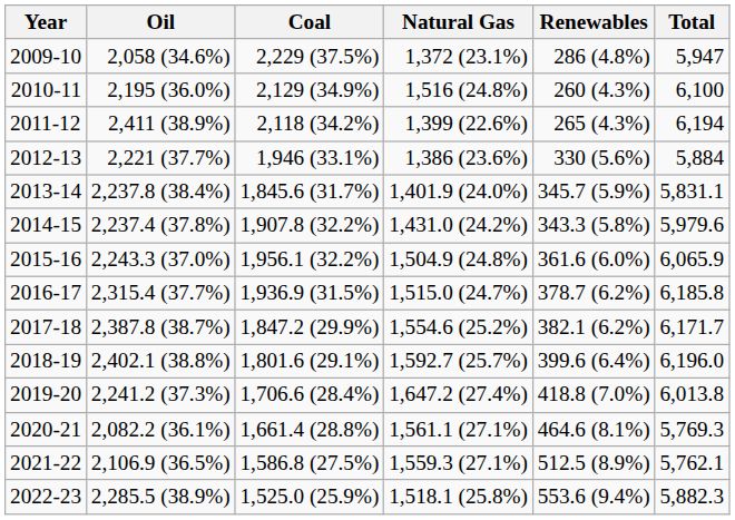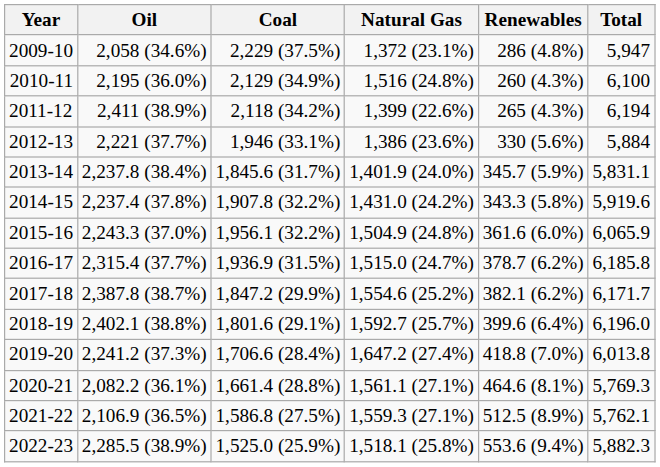 <table class="wikitable" style="text-align:right">
 <tr>
 <th>Year</th>
 <th>Oil</th>
 <th>Coal</th>
 <th>Natural Gas</th>
 <th>Renewables</th>
 <th>Total</th>
 </tr>
 <tr>
 <td>2009-10</td>
 <td>2,058 (34.6%)</td>
 <td>2,229 (37.5%)</td>
 <td>1,372 (23.1%)</td>
 <td>286 (4.8%)</td>
 <td>5,947</td>
 </tr>
 <tr>
 <td>2010-11</td>
 <td>2,195 (36.0%)</td>
 <td>2,129 (34.9%)</td>
 <td>1,516 (24.8%)</td>
 <td>260 (4.3%)</td>
 <td>6,100</td>
 </tr>
 <tr>
 <td align="left">2011-12</td>
 <td>2,411 (38.9%)</td>
 <td>2,118 (34.2%)</td>
 <td>1,399 (22.6%)</td>
 <td>265 (4.3%)</td>
 <td>6,194</td>
 </tr>
 <tr>
 <td align="left">2012-13</td>
 <td>2,221 (37.7%)</td>
 <td>1,946 (33.1%)</td>
 <td>1,386 (23.6%)</td>
 <td>330 (5.6%)</td>
 <td>5,884</td>
 </tr>
 <tr>
 <td align="left">2013-14</td>
 <td>2,237.8 (38.4%)</td>
 <td>1,845.6 (31.7%)</td>
 <td>1,401.9 (24.0%)</td>
 <td>345.7 (5.9%)</td>
 <td>5,831.1</td>
 </tr>
 <tr>
 <td align="left">2014-15</td>
 <td>2,237.4 (37.8%)</td>
 <td>1,907.8 (32.2%)</td>
 <td>1,431.0 (24.2%)</td>
 <td>343.3 (5.8%)</td>
-<td>5,979.6</td>
+<td>5,919.6</td>
 </tr>
 <tr>
 <td align="left">2015-16</td>
 <td>2,243.3 (37.0%)</td>
 <td>1,956.1 (32.2%)</td>
 <td>1,504.9 (24.8%)</td>
 <td>361.6 (6.0%)</td>
 <td>6,065.9</td>
 </tr>
 <tr>
 <td align="left">2016-17</td>
 <td>2,315.4 (37.7%)</td>
 <td>1,936.9 (31.5%)</td>
 <td>1,515.0 (24.7%)</td>
 <td>378.7 (6.2%)</td>
 <td>6,185.8</td>
 </tr>
 <tr>
 <td align="left">2017-18</td>
 <td>2,387.8 (38.7%)</td>
 <td>1,847.2 (29.9%)</td>
 <td>1,554.6 (25.2%)</td>
 <td>382.1 (6.2%)</td>
 <td>6,171.7</td>
 </tr>
 <tr>
 <td>2018-19</td>
 <td>2,402.1 (38.8%)</td>
 <td>1,801.6 (29.1%)</td>
 <td>1,592.7 (25.7%)</td>
 <td>399.6 (6.4%)</td>
 <td>6,196.0</td>
 </tr>
 <tr>
 <td>2019-20</td>
 <td>2,241.2 (37.3%)</td>
 <td>1,706.6 (28.4%)</td>
 <td>1,647.2 (27.4%)</td>
 <td>418.8 (7.0%)</td>
 <td>6,013.8</td>
 </tr>
 <tr>
 <td>2020-21</td>
 <td>2,082.2 (36.1%)</td>
 <td>1,661.4 (28.8%)</td>
 <td>1,561.1 (27.1%)</td>
 <td>464.6 (8.1%)</td>
 <td>5,769.3</td>
 </tr>
 <tr>
 <td>2021-22</td>
 <td>2,106.9 (36.5%)</td>
 <td>1,586.8 (27.5%)</td>
 <td>1,559.3 (27.1%)</td>
 <td>512.5 (8.9%)</td>
 <td>5,762.1</td>
 </tr>
 <tr>
 <td>2022-23</td>
 <td>2,285.5 (38.9%)</td>
 <td>1,525.0 (25.9%)</td>
 <td>1,518.1 (25.8%)</td>
 <td>553.6 (9.4%)</td>
 <td>5,882.3</td>
 </tr>
 </table>
